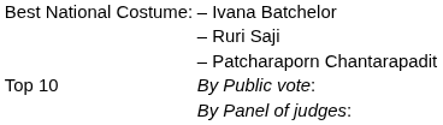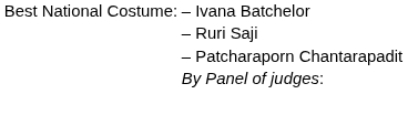 <table>
 <tr>
 <td align=left>Best National Costume:</td>
 <td colspan=5> – Ivana Batchelor</td>
 </tr>
 <tr>
 <td align=left></td>
 <td> – Ruri Saji</td>
 </tr>
 <tr>
 <td align=left></td>
 <td colspan=5> – Patcharaporn Chantarapadit</td>
 </tr>
 <tr>
-<td>Top 10</td>
-<td><em>By Public vote</em>:</td>
-<td></td>
-<td> </td>
-<td></td>
-<td> </td>
-<td></td>
-<td> </td>
-<td></td>
-</tr>
-<tr>
 <td></td>
 <td><em>By Panel of judges</em>:</td>
 <td></td>
 <td> </td>
 <td></td>
 <td> </td>
 <td></td>
 </tr>
 <tr>
 </tr>
 </table>
